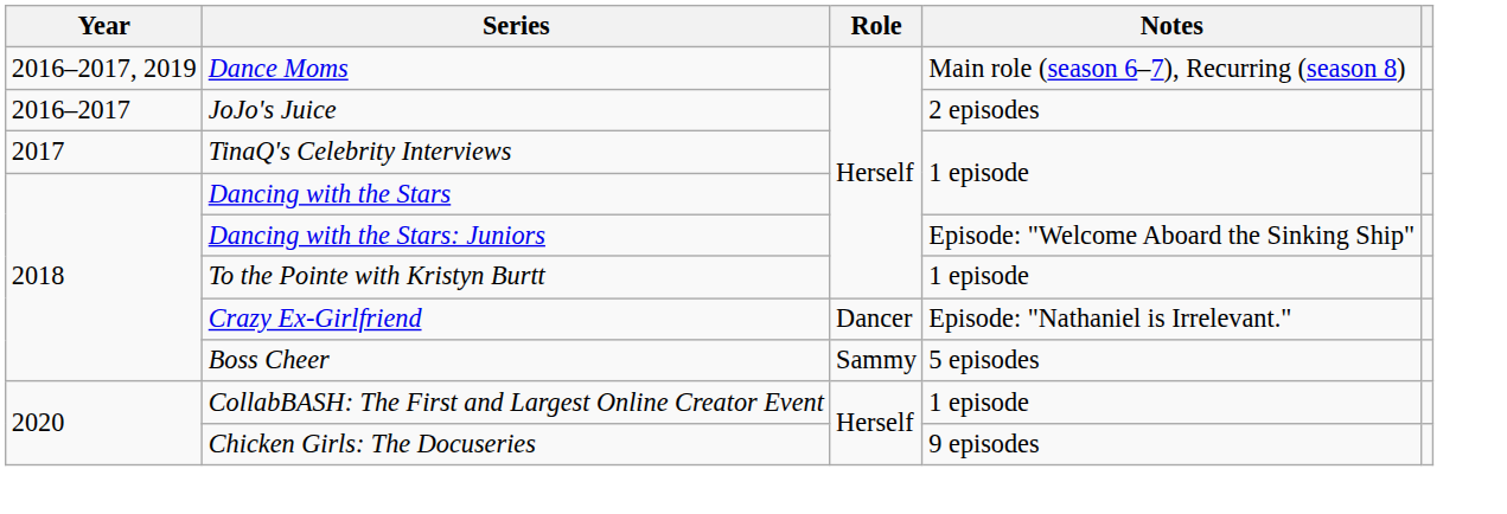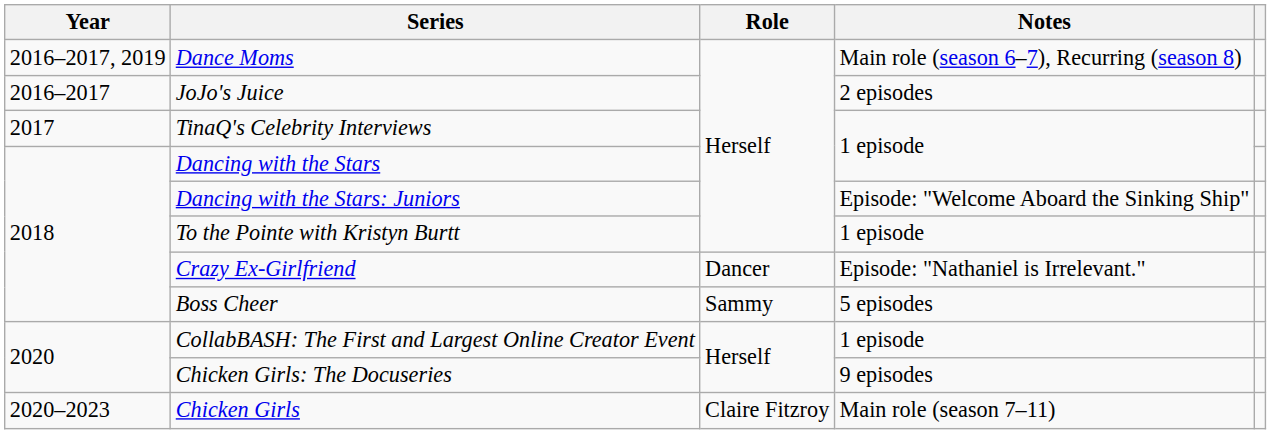 <table class="wikitable">
 <tr>
 <th>Year</th>
 <th>Series</th>
 <th>Role</th>
 <th>Notes</th>
 <th></th>
 </tr>
 <tr>
 <td>2016–2017, 2019</td>
 <td><em><a href='#'>Dance Moms</a></em></td>
 <td rowspan="6">Herself</td>
 <td>Main role (<a href='#'>season 6</a>–<a href='#'>7</a>), Recurring (<a href='#'>season 8</a>)</td>
 <td></td>
 </tr>
 <tr>
 <td>2016–2017</td>
 <td><em>JoJo's Juice</em></td>
 <td>2 episodes</td>
 <td></td>
 </tr>
 <tr>
 <td>2017</td>
 <td><em>TinaQ's Celebrity Interviews</em></td>
 <td rowspan="2">1 episode</td>
 <td></td>
 </tr>
 <tr>
 <td rowspan="5">2018</td>
 <td><em><a href='#'>Dancing with the Stars</a></em></td>
 <td></td>
 </tr>
 <tr>
 <td><em><a href='#'>Dancing with the Stars: Juniors</a></em></td>
 <td>Episode: "Welcome Aboard the Sinking Ship"</td>
 <td></td>
 </tr>
 <tr>
 <td><em>To the Pointe with Kristyn Burtt</em></td>
 <td>1 episode</td>
 <td></td>
 </tr>
 <tr>
 <td><em><a href='#'>Crazy Ex-Girlfriend</a></em></td>
 <td>Dancer</td>
 <td>Episode: "Nathaniel is Irrelevant."</td>
 <td></td>
 </tr>
 <tr>
 <td><em>Boss Cheer</em></td>
 <td>Sammy</td>
 <td>5 episodes</td>
 <td></td>
 </tr>
 <tr>
 <td rowspan="2">2020</td>
 <td><em>CollabBASH: The First and Largest Online Creator Event</em></td>
 <td rowspan="2">Herself</td>
 <td>1 episode</td>
 <td></td>
 </tr>
 <tr>
 <td><em>Chicken Girls: The Docuseries</em></td>
 <td>9 episodes</td>
 <td></td>
 </tr>
+<tr>
+<td>2020–2023</td>
+<td><em><a href='#'>Chicken Girls</a></em></td>
+<td>Claire Fitzroy</td>
+<td>Main role (season 7–11)</td>
+<td></td>
+</tr>
 </table>
